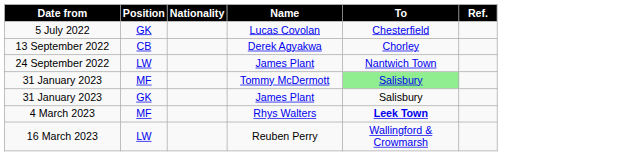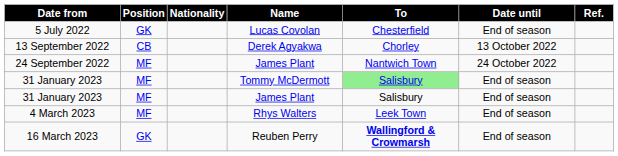 <table class="wikitable"  style="text-align:center; font-size:90%; ">
 <tr>
 <th style="background:#000000; color:#FFFFFF; width:150px;">Date from</th>
 <th style="background:#000000; color:#FFFFFF; width:50px;">Position</th>
 <th style="background:#000000; color:#FFFFFF; width:50px;">Nationality</th>
 <th style="background:#000000; color:#FFFFFF; width:150px;">Name</th>
 <th style="background:#000000; color:#FFFFFF; width:150px;">To</th>
+<th style="background:#000000; color:#FFFFFF; width:150px;">Date until</th>
 <th style="background:#000000; color:#FFFFFF; width:45px;">Ref.</th>
 </tr>
 <tr>
 <td>5 July 2022</td>
 <td><a href='#'>GK</a></td>
 <td></td>
 <td><a href='#'>Lucas Covolan</a></td>
 <td><a href='#'>Chesterfield</a></td>
+<td>End of season</td>
 <td></td>
 </tr>
 <tr>
 <td>13 September 2022</td>
 <td><a href='#'>CB</a></td>
 <td></td>
 <td><a href='#'>Derek Agyakwa</a></td>
 <td><a href='#'>Chorley</a></td>
+<td>13 October 2022</td>
 <td></td>
 </tr>
 <tr>
 <td>24 September 2022</td>
-<td><a href='#'>LW</a></td>
+<td><a href='#'>MF</a></td>
 <td></td>
 <td><a href='#'>James Plant</a></td>
 <td><a href='#'>Nantwich Town</a></td>
+<td>24 October 2022</td>
 <td></td>
 </tr>
 <tr>
 <td>31 January 2023</td>
 <td><a href='#'>MF</a></td>
 <td></td>
 <td><a href='#'>Tommy McDermott</a></td>
 <td style="background: lightgreen;"><a href='#'>Salisbury</a></td>
+<td>End of season</td>
 <td></td>
 </tr>
 <tr>
 <td>31 January 2023</td>
-<td><a href='#'>GK</a></td>
+<td><a href='#'>MF</a></td>
 <td></td>
 <td><a href='#'>James Plant</a></td>
 <td>Salisbury</td>
+<td>End of season</td>
 <td></td>
 </tr>
 <tr>
 <td>4 March 2023</td>
 <td><a href='#'>MF</a></td>
 <td></td>
 <td><a href='#'>Rhys Walters</a></td>
-<td><strong><a href='#'>Leek Town</a></strong></td>
+<td><a href='#'>Leek Town</a></td>
+<td>End of season</td>
 <td></td>
 </tr>
 <tr>
 <td>16 March 2023</td>
-<td><a href='#'>LW</a></td>
+<td><a href='#'>GK</a></td>
 <td></td>
 <td>Reuben Perry</td>
-<td><a href='#'>Wallingford & Crowmarsh</a></td>
+<td><strong><a href='#'>Wallingford & Crowmarsh</a></strong></td>
+<td>End of season</td>
 <td></td>
 </tr>
 </table>
